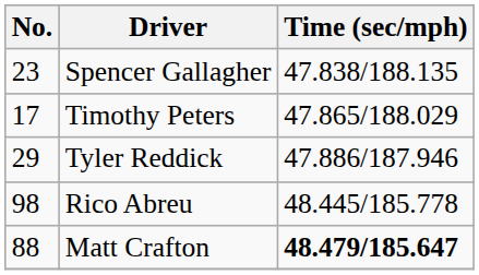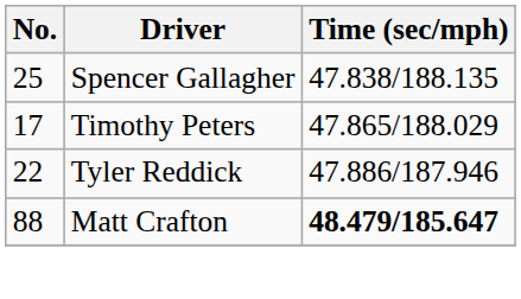 <table class="wikitable">
 <tr>
 <th>No.</th>
 <th>Driver</th>
 <th>Time (sec/mph)</th>
 </tr>
 <tr>
-<td>23</td>
+<td>25</td>
 <td>Spencer Gallagher</td>
 <td>47.838/188.135</td>
 </tr>
 <tr>
 <td>17</td>
 <td>Timothy Peters</td>
 <td>47.865/188.029</td>
 </tr>
 <tr>
-<td>29</td>
+<td>22</td>
 <td>Tyler Reddick</td>
 <td>47.886/187.946</td>
-</tr>
-<tr>
-<td>98</td>
-<td>Rico Abreu</td>
-<td>48.445/185.778</td>
 </tr>
 <tr>
 <td>88</td>
 <td>Matt Crafton</td>
 <td><strong>48.479/185.647</strong></td>
 </tr>
 <tr>
 </tr>
 </table>
